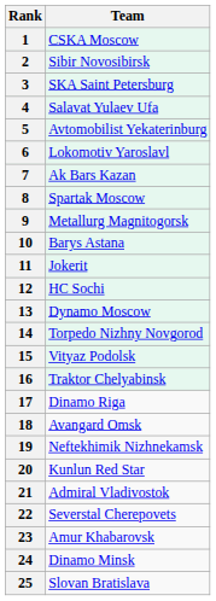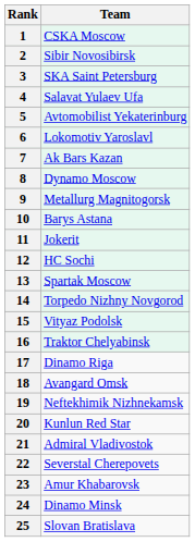 <table class="wikitable">
 <tr>
 <th>Rank</th>
 <th>Team</th>
 </tr>
 <tr bgcolor="#e6f8ef">
 <th scope=row>1</th>
 <td> <a href='#'>CSKA Moscow</a></td>
 </tr>
 <tr bgcolor="#e6f8ef">
 <th scope=row>2</th>
 <td> <a href='#'>Sibir Novosibirsk</a></td>
 </tr>
 <tr bgcolor="#e6f8ef">
 <th scope=row>3</th>
 <td> <a href='#'>SKA Saint Petersburg</a></td>
 </tr>
 <tr bgcolor="#e6f8ef">
 <th scope=row>4</th>
 <td> <a href='#'>Salavat Yulaev Ufa</a></td>
 </tr>
 <tr bgcolor="#e6f8ef">
 <th scope=row>5</th>
 <td> <a href='#'>Avtomobilist Yekaterinburg</a></td>
 </tr>
 <tr bgcolor="#e6f8ef">
 <th scope=row>6</th>
 <td> <a href='#'>Lokomotiv Yaroslavl</a></td>
 </tr>
 <tr bgcolor="#e6f8ef">
 <th scope=row>7</th>
 <td> <a href='#'>Ak Bars Kazan</a></td>
 </tr>
 <tr bgcolor="#e6f8ef">
 <th scope=row>8</th>
-<td> <a href='#'>Spartak Moscow</a></td>
+<td> <a href='#'>Dynamo Moscow</a></td>
 </tr>
 <tr bgcolor="#e6f8ef">
 <th scope=row>9</th>
 <td> <a href='#'>Metallurg Magnitogorsk</a></td>
 </tr>
 <tr bgcolor="#e6f8ef">
 <th scope=row>10</th>
 <td> <a href='#'>Barys Astana</a></td>
 </tr>
 <tr bgcolor="#e6f8ef">
 <th scope=row>11</th>
 <td> <a href='#'>Jokerit</a></td>
 </tr>
 <tr bgcolor="#e6f8ef">
 <th scope=row>12</th>
 <td> <a href='#'>HC Sochi</a></td>
 </tr>
 <tr bgcolor="#e6f8ef">
 <th scope=row>13</th>
-<td> <a href='#'>Dynamo Moscow</a></td>
+<td> <a href='#'>Spartak Moscow</a></td>
 </tr>
 <tr bgcolor="#e6f8ef">
 <th scope=row>14</th>
 <td> <a href='#'>Torpedo Nizhny Novgorod</a></td>
 </tr>
 <tr bgcolor="#e6f8ef">
 <th scope=row>15</th>
 <td> <a href='#'>Vityaz Podolsk</a></td>
 </tr>
 <tr bgcolor="#e6f8ef">
 <th scope=row>16</th>
 <td> <a href='#'>Traktor Chelyabinsk</a></td>
 </tr>
 <tr>
 <th scope=row>17</th>
 <td> <a href='#'>Dinamo Riga</a></td>
 </tr>
 <tr>
 <th scope=row>18</th>
 <td> <a href='#'>Avangard Omsk</a></td>
 </tr>
 <tr>
 <th scope=row>19</th>
 <td> <a href='#'>Neftekhimik Nizhnekamsk</a></td>
 </tr>
 <tr>
 <th scope=row>20</th>
 <td> <a href='#'>Kunlun Red Star</a></td>
 </tr>
 <tr>
 <th scope=row>21</th>
 <td> <a href='#'>Admiral Vladivostok</a></td>
 </tr>
 <tr>
 <th scope=row>22</th>
 <td> <a href='#'>Severstal Cherepovets</a></td>
 </tr>
 <tr>
 <th scope=row>23</th>
 <td> <a href='#'>Amur Khabarovsk</a></td>
 </tr>
 <tr>
 <th scope=row>24</th>
 <td> <a href='#'>Dinamo Minsk</a></td>
 </tr>
 <tr>
 <th scope=row>25</th>
 <td> <a href='#'>Slovan Bratislava</a></td>
 </tr>
 </table>
